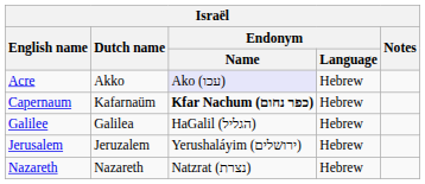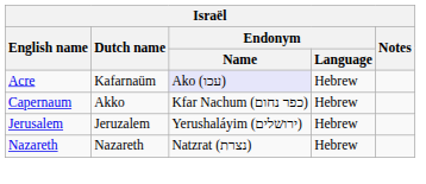 <table class="wikitable sortable">
 <tr>
 <th colspan="5"> Israël</th>
 </tr>
 <tr>
 <th rowspan="2">English name</th>
 <th rowspan="2">Dutch name</th>
 <th colspan="2">Endonym</th>
 <th rowspan="2">Notes</th>
 </tr>
 <tr>
 <th>Name</th>
 <th>Language</th>
 </tr>
 <tr>
 <td><a href='#'>Acre</a></td>
-<td>Akko</td>
+<td>Kafarnaüm</td>
 <td style="background: lavender;">Ako (עכו)</td>
 <td>Hebrew</td>
 <td></td>
 </tr>
 <tr>
 <td><a href='#'>Capernaum</a></td>
-<td>Kafarnaüm</td>
-<td><strong>Kfar Nachum (כפר נחום)</strong></td>
-<td>Hebrew</td>
-<td></td>
-</tr>
-<tr>
-<td><a href='#'>Galilee</a></td>
-<td>Galilea</td>
-<td>HaGalil (הגליל)</td>
+<td>Akko</td>
+<td>Kfar Nachum (כפר נחום)</td>
 <td>Hebrew</td>
 <td></td>
 </tr>
 <tr>
 <td><a href='#'>Jerusalem</a></td>
 <td>Jeruzalem</td>
 <td>Yerushaláyim (ירושלים)</td>
 <td>Hebrew</td>
 <td></td>
 </tr>
 <tr>
 <td><a href='#'>Nazareth</a></td>
 <td>Nazareth</td>
 <td>Natzrat (נצרת)</td>
 <td>Hebrew</td>
 <td></td>
 </tr>
 </table>
